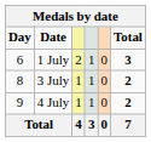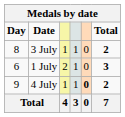 <table class="wikitable" style="font-size:85%; text-align:center;">
 <tr style="background:#efefef;">
 <th colspan=6><strong>Medals by date</strong></th>
 </tr>
 <tr>
 <td><strong>Day</strong></td>
 <td><strong>Date</strong></td>
 <td style="background:#F7F6A8;"></td>
 <td style="background:#DCE5E5;"></td>
 <td style="background:#FFDAB9;"></td>
 <td><strong>Total</strong></td>
 </tr>
 <tr>
+<td>8</td>
+<td>3 July</td>
+<td style="background:#F7F6A8;">1</td>
+<td style="background:#DCE5E5;">1</td>
+<td style="background:#FFDAB9;">0</td>
+<td><strong>2</strong></td>
+</tr>
+<tr>
 <td>6</td>
 <td>1 July</td>
 <td style="background:#F7F6A8;">2</td>
 <td style="background:#DCE5E5;">1</td>
 <td style="background:#FFDAB9;">0</td>
 <td><strong>3</strong></td>
 </tr>
 <tr>
-<td>8</td>
-<td>3 July</td>
-<td style="background:#F7F6A8;">1</td>
-<td style="background:#DCE5E5;">1</td>
-<td style="background:#FFDAB9;">0</td>
-<td><strong>2</strong></td>
-</tr>
-<tr>
 <td>9</td>
 <td>4 July</td>
 <td style="background:#F7F6A8;">1</td>
 <td style="background:#DCE5E5;">1</td>
-<td style="background:#FFDAB9;">0</td>
+<td style="background:#FFDAB9;"><strong>0</strong></td>
 <td><strong>2</strong></td>
 </tr>
 <tr>
 <th colspan="2">Total</th>
 <th>4</th>
 <th>3</th>
 <th>0</th>
 <th>7</th>
 </tr>
 </table>
